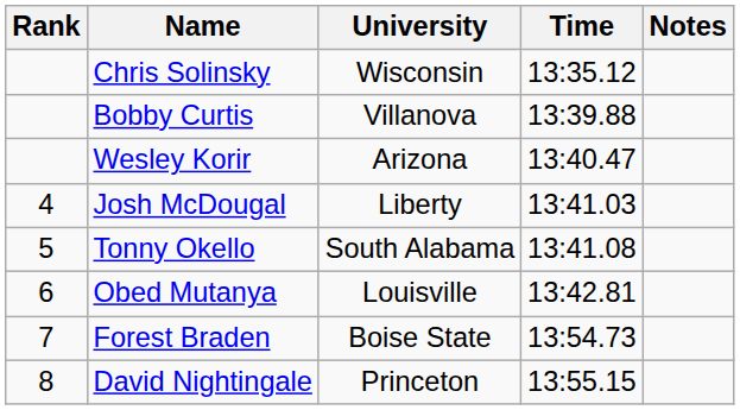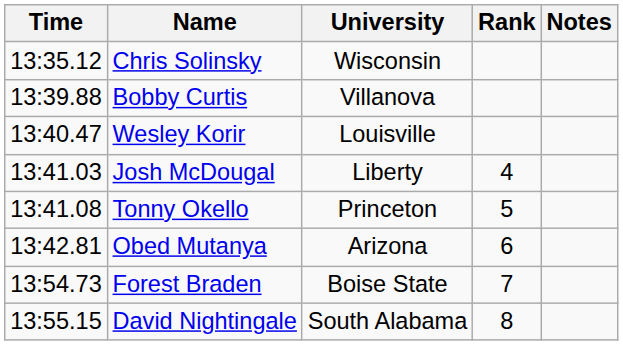 <table class="wikitable sortable" style="text-align:center">
 <tr>
-<th>Rank</th>
+<th>Time</th>
 <th>Name</th>
 <th>University</th>
-<th>Time</th>
+<th>Rank</th>
 <th>Notes</th>
 </tr>
 <tr>
-<td></td>
+<td>13:35.12</td>
 <td align=left><a href='#'>Chris Solinsky</a></td>
 <td>Wisconsin</td>
-<td>13:35.12</td>
+<td></td>
 <td></td>
 </tr>
 <tr>
-<td></td>
+<td>13:39.88</td>
 <td align=left><a href='#'>Bobby Curtis</a></td>
 <td>Villanova</td>
-<td>13:39.88</td>
+<td></td>
 <td></td>
 </tr>
 <tr>
+<td>13:40.47</td>
+<td align=left><a href='#'>Wesley Korir</a> </td>
+<td>Louisville</td>
 <td></td>
-<td align=left><a href='#'>Wesley Korir</a> </td>
-<td>Arizona</td>
-<td>13:40.47</td>
 <td></td>
 </tr>
 <tr>
-<td>4</td>
+<td>13:41.03</td>
 <td align=left><a href='#'>Josh McDougal</a></td>
 <td>Liberty</td>
-<td>13:41.03</td>
+<td>4</td>
 <td></td>
 </tr>
 <tr>
+<td>13:41.08</td>
+<td align=left><a href='#'>Tonny Okello</a> </td>
+<td>Princeton</td>
 <td>5</td>
-<td align=left><a href='#'>Tonny Okello</a> </td>
-<td>South Alabama</td>
-<td>13:41.08</td>
 <td></td>
 </tr>
 <tr>
+<td>13:42.81</td>
+<td align=left><a href='#'>Obed Mutanya</a> </td>
+<td>Arizona</td>
 <td>6</td>
-<td align=left><a href='#'>Obed Mutanya</a> </td>
-<td>Louisville</td>
-<td>13:42.81</td>
 <td></td>
 </tr>
 <tr>
-<td>7</td>
+<td>13:54.73</td>
 <td align=left><a href='#'>Forest Braden</a></td>
 <td>Boise State</td>
-<td>13:54.73</td>
+<td>7</td>
 <td></td>
 </tr>
 <tr>
+<td>13:55.15</td>
+<td align=left><a href='#'>David Nightingale</a></td>
+<td>South Alabama</td>
 <td>8</td>
-<td align=left><a href='#'>David Nightingale</a></td>
-<td>Princeton</td>
-<td>13:55.15</td>
 <td></td>
 </tr>
 </table>
